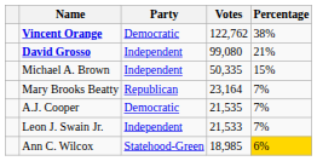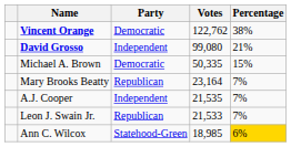 <table class="wikitable">
 <tr>
 <th>   </th>
 <th>Name</th>
 <th>Party</th>
 <th>Votes</th>
 <th>Percentage</th>
 </tr>
 <tr valign="bottom">
 <td></td>
 <td><strong><a href='#'>Vincent Orange</a></strong></td>
 <td><a href='#'>Democratic</a></td>
 <td>122,762</td>
 <td>38%</td>
 </tr>
 <tr>
 <td></td>
 <td><strong><a href='#'>David Grosso</a></strong></td>
 <td><a href='#'>Independent</a></td>
 <td>99,080</td>
 <td>21%</td>
 </tr>
 <tr>
 <td></td>
 <td>Michael A. Brown</td>
-<td><a href='#'>Independent</a></td>
+<td><a href='#'>Democratic</a></td>
 <td>50,335</td>
 <td>15%</td>
 </tr>
 <tr>
 <td></td>
 <td>Mary Brooks Beatty</td>
 <td><a href='#'>Republican</a></td>
 <td>23,164</td>
 <td>7%</td>
 </tr>
 <tr>
 <td></td>
 <td>A.J. Cooper</td>
-<td><a href='#'>Democratic</a></td>
+<td><a href='#'>Independent</a></td>
 <td>21,535</td>
 <td>7%</td>
 </tr>
 <tr>
 <td></td>
 <td>Leon J. Swain Jr.</td>
-<td><a href='#'>Independent</a></td>
+<td><a href='#'>Republican</a></td>
 <td>21,533</td>
 <td>7%</td>
 </tr>
 <tr>
 <td></td>
 <td>Ann C. Wilcox</td>
 <td><a href='#'>Statehood-Green</a></td>
 <td>18,985</td>
 <td style="background: gold;">6%</td>
 </tr>
 </table>
